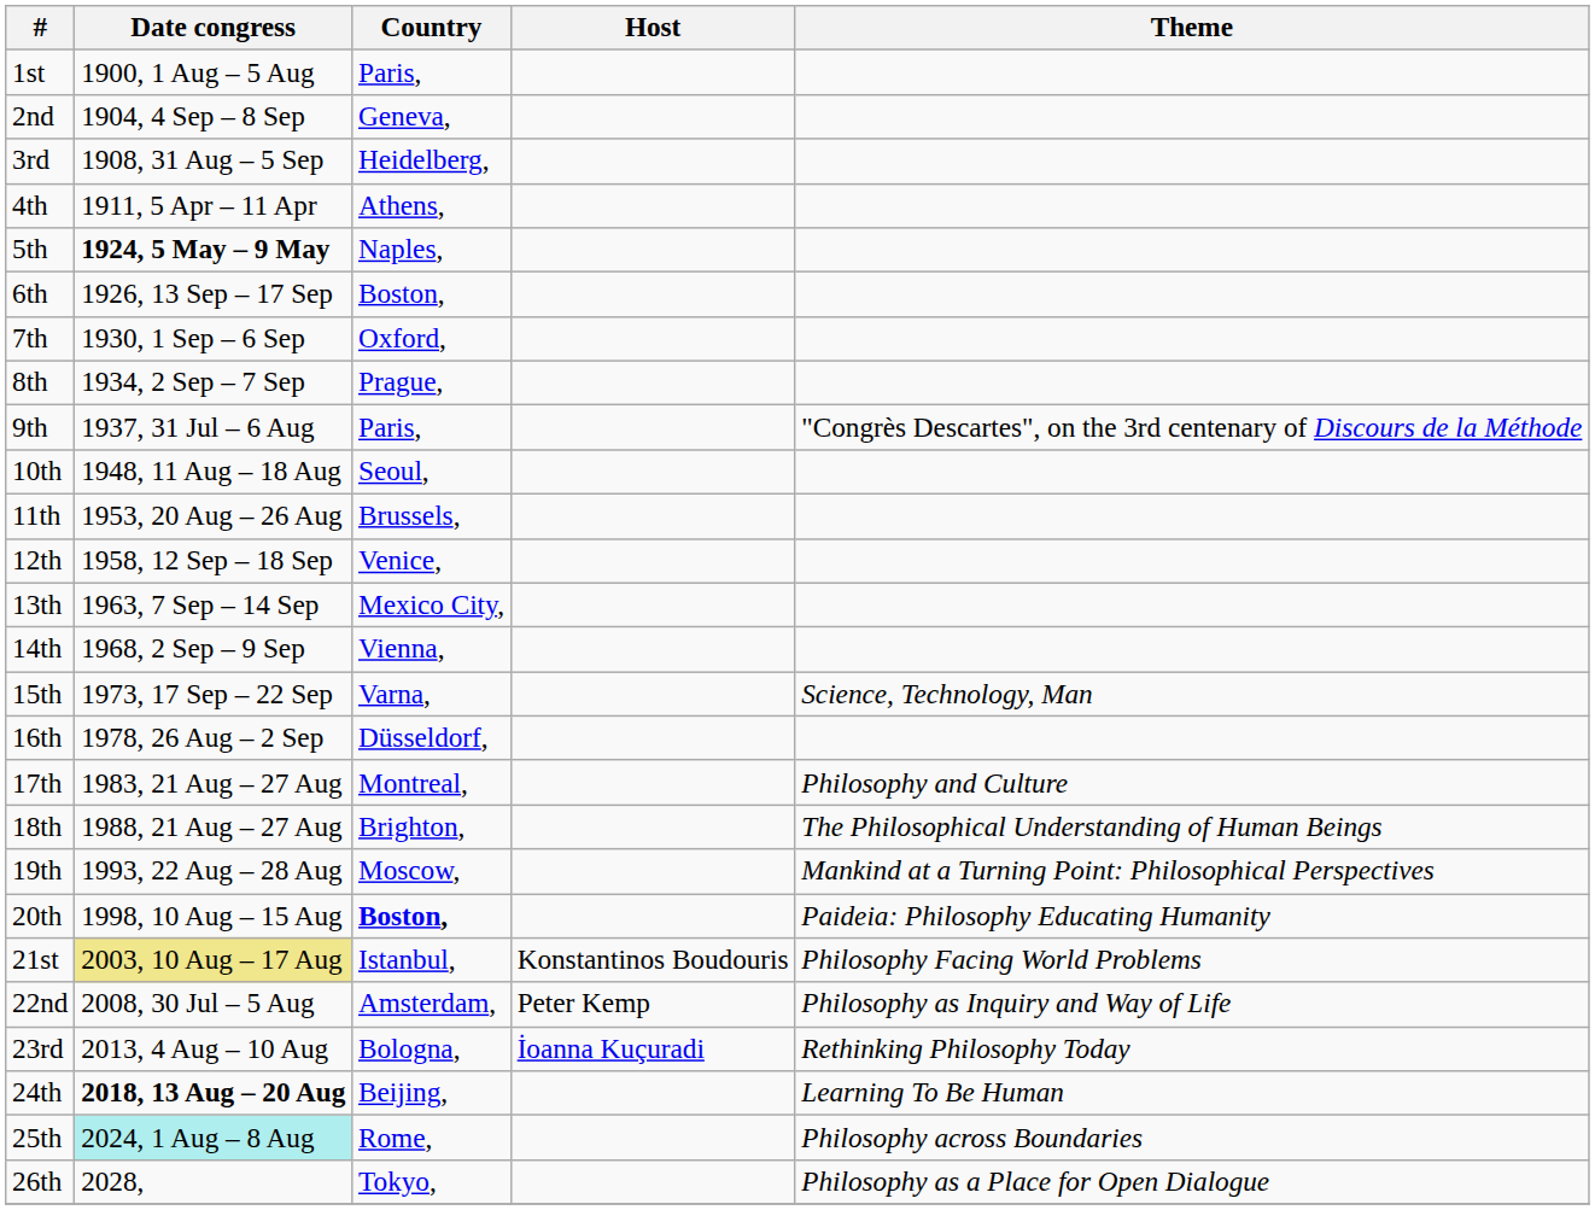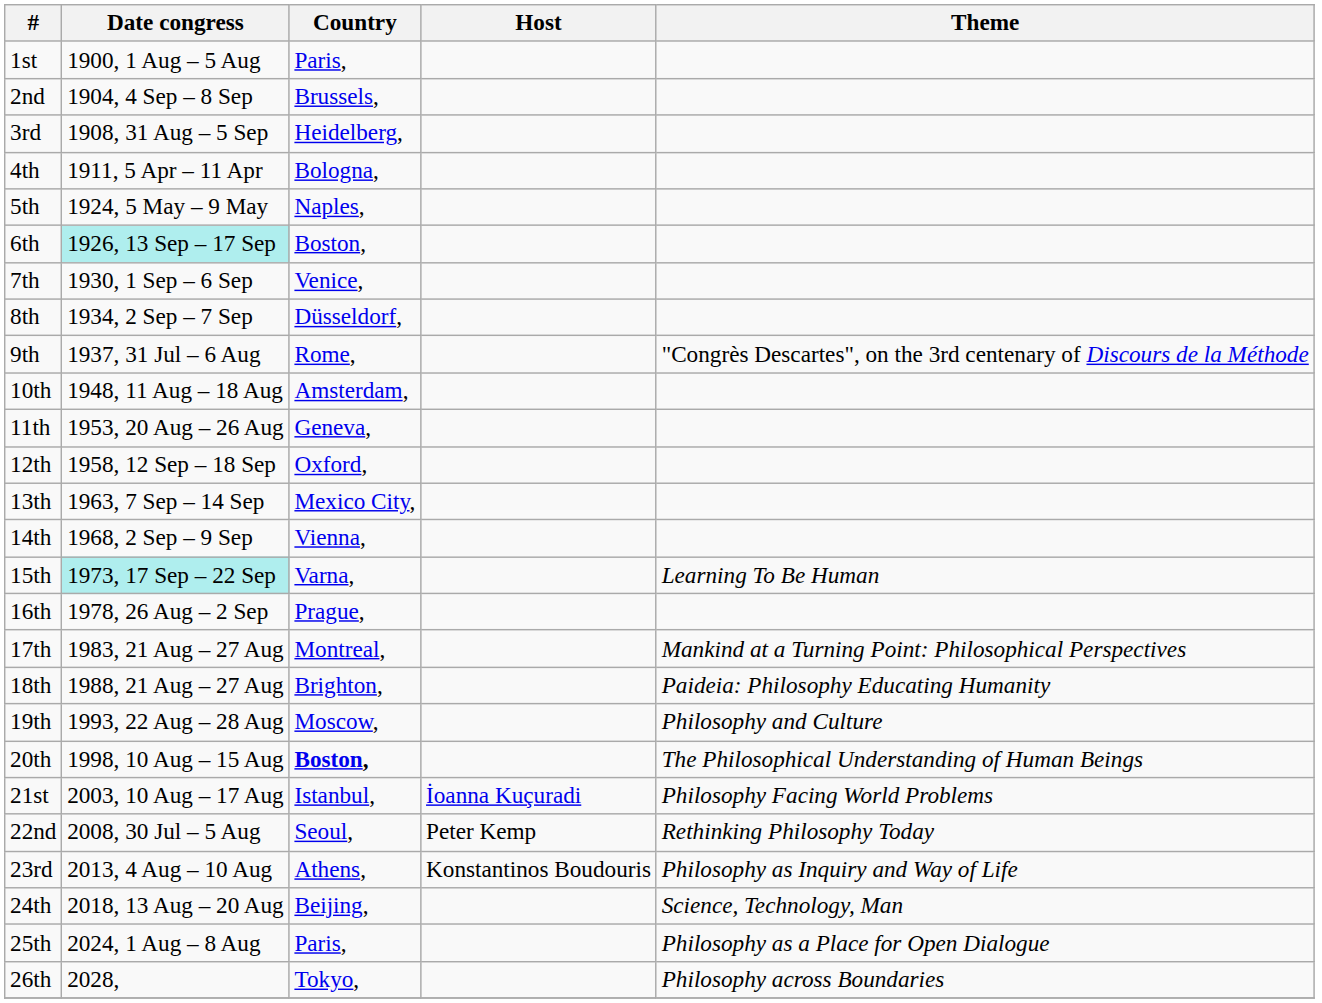 <table class="wikitable sortable">
 <tr>
 <th>#</th>
 <th>Date congress</th>
 <th>Country</th>
 <th>Host</th>
 <th>Theme</th>
 </tr>
 <tr>
 <td>1st</td>
 <td>1900, 1 Aug – 5 Aug</td>
 <td><a href='#'>Paris</a>, </td>
 <td></td>
 <td></td>
 </tr>
 <tr>
 <td>2nd</td>
 <td>1904, 4 Sep – 8 Sep</td>
-<td><a href='#'>Geneva</a>, </td>
+<td><a href='#'>Brussels</a>, </td>
 <td></td>
 <td></td>
 </tr>
 <tr>
 <td>3rd</td>
 <td>1908, 31 Aug – 5 Sep</td>
 <td><a href='#'>Heidelberg</a>, </td>
 <td></td>
 <td></td>
 </tr>
 <tr>
 <td>4th</td>
 <td>1911, 5 Apr – 11 Apr</td>
-<td><a href='#'>Athens</a>, </td>
+<td><a href='#'>Bologna</a>, </td>
 <td></td>
 <td></td>
 </tr>
 <tr>
 <td>5th</td>
-<td><strong>1924, 5 May – 9 May</strong></td>
+<td>1924, 5 May – 9 May</td>
 <td><a href='#'>Naples</a>, </td>
 <td></td>
 <td></td>
 </tr>
 <tr>
 <td>6th</td>
-<td>1926, 13 Sep – 17 Sep</td>
+<td style="background: paleturquoise;">1926, 13 Sep – 17 Sep</td>
 <td><a href='#'>Boston</a>, </td>
 <td></td>
 <td></td>
 </tr>
 <tr>
 <td>7th</td>
 <td>1930, 1 Sep – 6 Sep</td>
-<td><a href='#'>Oxford</a>, </td>
+<td><a href='#'>Venice</a>, </td>
 <td></td>
 <td></td>
 </tr>
 <tr>
 <td>8th</td>
 <td>1934, 2 Sep – 7 Sep</td>
-<td><a href='#'>Prague</a>, </td>
+<td><a href='#'>Düsseldorf</a>, </td>
 <td></td>
 <td></td>
 </tr>
 <tr>
 <td>9th</td>
 <td>1937, 31 Jul – 6 Aug</td>
-<td><a href='#'>Paris</a>, </td>
+<td><a href='#'>Rome</a>, </td>
 <td></td>
 <td>"Congrès Descartes", on the 3rd centenary of <em><a href='#'>Discours de la Méthode</a></em></td>
 </tr>
 <tr>
 <td>10th</td>
 <td>1948, 11 Aug – 18 Aug</td>
-<td><a href='#'>Seoul</a>, </td>
+<td><a href='#'>Amsterdam</a>, </td>
 <td></td>
 <td></td>
 </tr>
 <tr>
 <td>11th</td>
 <td>1953, 20 Aug – 26 Aug</td>
-<td><a href='#'>Brussels</a>, </td>
+<td><a href='#'>Geneva</a>, </td>
 <td></td>
 <td></td>
 </tr>
 <tr>
 <td>12th</td>
 <td>1958, 12 Sep – 18 Sep</td>
-<td><a href='#'>Venice</a>, </td>
+<td><a href='#'>Oxford</a>, </td>
 <td></td>
 <td></td>
 </tr>
 <tr>
 <td>13th</td>
 <td>1963, 7 Sep – 14 Sep</td>
 <td><a href='#'>Mexico City</a>, </td>
 <td></td>
 <td></td>
 </tr>
 <tr>
 <td>14th</td>
 <td>1968, 2 Sep – 9 Sep</td>
 <td><a href='#'>Vienna</a>, </td>
 <td></td>
 <td></td>
 </tr>
 <tr>
 <td>15th</td>
-<td>1973, 17 Sep – 22 Sep</td>
+<td style="background: paleturquoise;">1973, 17 Sep – 22 Sep</td>
 <td><a href='#'>Varna</a>, </td>
 <td></td>
-<td><em>Science, Technology, Man</em></td>
+<td><em>Learning To Be Human</em></td>
 </tr>
 <tr>
 <td>16th</td>
 <td>1978, 26 Aug – 2 Sep</td>
-<td><a href='#'>Düsseldorf</a>, </td>
+<td><a href='#'>Prague</a>, </td>
 <td></td>
 <td></td>
 </tr>
 <tr>
 <td>17th</td>
 <td>1983, 21 Aug – 27 Aug</td>
 <td><a href='#'>Montreal</a>, </td>
 <td></td>
-<td><em>Philosophy and Culture</em></td>
+<td><em>Mankind at a Turning Point: Philosophical Perspectives</em></td>
 </tr>
 <tr>
 <td>18th</td>
 <td>1988, 21 Aug – 27 Aug</td>
 <td><a href='#'>Brighton</a>, </td>
 <td></td>
-<td><em>The Philosophical Understanding of Human Beings</em></td>
+<td><em>Paideia: Philosophy Educating Humanity</em></td>
 </tr>
 <tr>
 <td>19th</td>
 <td>1993, 22 Aug – 28 Aug</td>
 <td><a href='#'>Moscow</a>, </td>
 <td></td>
-<td><em>Mankind at a Turning Point: Philosophical Perspectives</em></td>
+<td><em>Philosophy and Culture</em></td>
 </tr>
 <tr>
 <td>20th</td>
 <td>1998, 10 Aug – 15 Aug</td>
 <td><strong><a href='#'>Boston</a>, </strong></td>
 <td></td>
-<td><em>Paideia: Philosophy Educating Humanity</em></td>
+<td><em>The Philosophical Understanding of Human Beings</em></td>
 </tr>
 <tr>
 <td>21st</td>
-<td style="background: khaki;">2003, 10 Aug – 17 Aug</td>
+<td>2003, 10 Aug – 17 Aug</td>
 <td><a href='#'>Istanbul</a>, </td>
-<td>Konstantinos Boudouris </td>
+<td><a href='#'>İoanna Kuçuradi</a> </td>
 <td><em>Philosophy Facing World Problems</em></td>
 </tr>
 <tr>
 <td>22nd</td>
 <td>2008, 30 Jul – 5 Aug</td>
-<td><a href='#'>Amsterdam</a>, </td>
+<td><a href='#'>Seoul</a>, </td>
 <td>Peter Kemp </td>
-<td><em>Philosophy as Inquiry and Way of Life</em></td>
+<td><em>Rethinking Philosophy Today</em></td>
 </tr>
 <tr>
 <td>23rd</td>
 <td>2013, 4 Aug – 10 Aug</td>
-<td><a href='#'>Bologna</a>, </td>
-<td><a href='#'>İoanna Kuçuradi</a> </td>
-<td><em>Rethinking Philosophy Today</em></td>
+<td><a href='#'>Athens</a>, </td>
+<td>Konstantinos Boudouris </td>
+<td><em>Philosophy as Inquiry and Way of Life</em></td>
 </tr>
 <tr>
 <td>24th</td>
-<td><strong>2018, 13 Aug – 20 Aug</strong></td>
+<td>2018, 13 Aug – 20 Aug</td>
 <td><a href='#'>Beijing</a>, </td>
 <td></td>
-<td><em>Learning To Be Human</em></td>
+<td><em>Science, Technology, Man</em></td>
 </tr>
 <tr>
 <td>25th</td>
-<td style="background: paleturquoise;">2024, 1 Aug – 8 Aug</td>
-<td><a href='#'>Rome</a>, </td>
+<td>2024, 1 Aug – 8 Aug</td>
+<td><a href='#'>Paris</a>, </td>
 <td></td>
-<td><em>Philosophy across Boundaries</em></td>
+<td><em>Philosophy as a Place for Open Dialogue</em></td>
 </tr>
 <tr>
 <td>26th</td>
 <td>2028,</td>
 <td><a href='#'>Tokyo</a>, </td>
 <td></td>
-<td><em>Philosophy as a Place for Open Dialogue</em></td>
+<td><em>Philosophy across Boundaries</em></td>
 </tr>
 <tr>
 </tr>
 </table>
